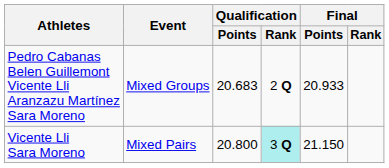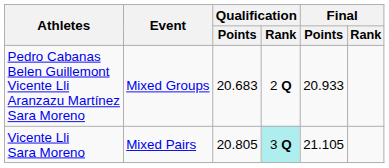 <table class="wikitable" style="font-size:90%">
 <tr>
 <th rowspan="2">Athletes</th>
 <th rowspan="2">Event</th>
 <th colspan=2>Qualification</th>
 <th colspan=2>Final</th>
 </tr>
 <tr style="font-size:95%">
 <th>Points</th>
 <th>Rank</th>
 <th>Points</th>
 <th>Rank</th>
 </tr>
 <tr align=center>
 <td align=left><a href='#'>Pedro Cabanas</a><br><a href='#'>Belen Guillemont</a><br><a href='#'>Vicente Lli</a><br><a href='#'>Aranzazu Martínez</a><br><a href='#'>Sara Moreno</a></td>
 <td align=left><a href='#'>Mixed Groups</a></td>
 <td>20.683</td>
 <td>2 <strong>Q</strong></td>
 <td>20.933</td>
 <td></td>
 </tr>
 <tr align=center>
 <td align=left><a href='#'>Vicente Lli</a><br><a href='#'>Sara Moreno</a></td>
 <td align=left><a href='#'>Mixed Pairs</a></td>
-<td>20.800</td>
+<td>20.805</td>
 <td style="background: paleturquoise;">3 <strong>Q</strong></td>
-<td>21.150</td>
+<td>21.105</td>
 <td></td>
 </tr>
 </table>
